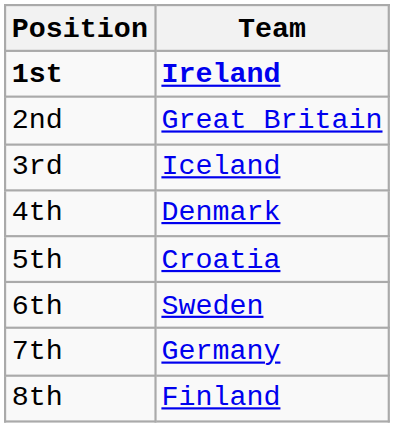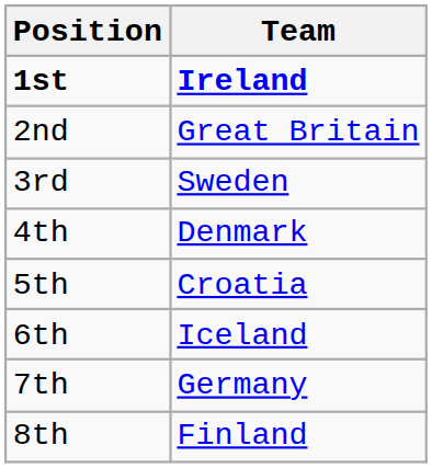 <table class="wikitable">
 <tr>
 <th>Position</th>
 <th>Team</th>
 </tr>
 <tr>
 <td><strong>1st</strong></td>
 <td> <strong><a href='#'>Ireland</a></strong></td>
 </tr>
 <tr>
 <td>2nd</td>
 <td> <a href='#'>Great Britain</a></td>
 </tr>
 <tr>
 <td>3rd</td>
-<td> <a href='#'>Iceland</a></td>
+<td> <a href='#'>Sweden</a></td>
 </tr>
 <tr>
 <td>4th</td>
 <td> <a href='#'>Denmark</a></td>
 </tr>
 <tr>
 <td>5th</td>
 <td> <a href='#'>Croatia</a></td>
 </tr>
 <tr>
 <td>6th</td>
-<td> <a href='#'>Sweden</a></td>
+<td> <a href='#'>Iceland</a></td>
 </tr>
 <tr>
 <td>7th</td>
 <td> <a href='#'>Germany</a></td>
 </tr>
 <tr>
 <td>8th</td>
 <td> <a href='#'>Finland</a></td>
 </tr>
 </table>
